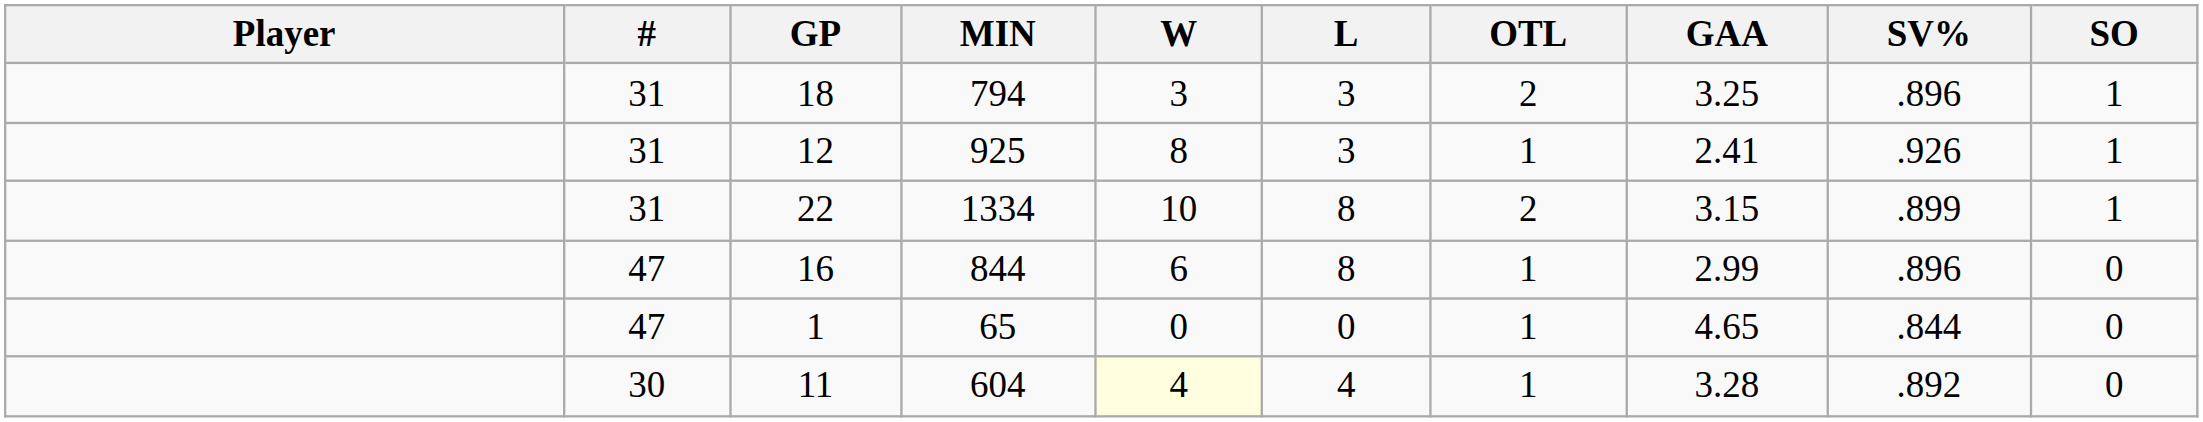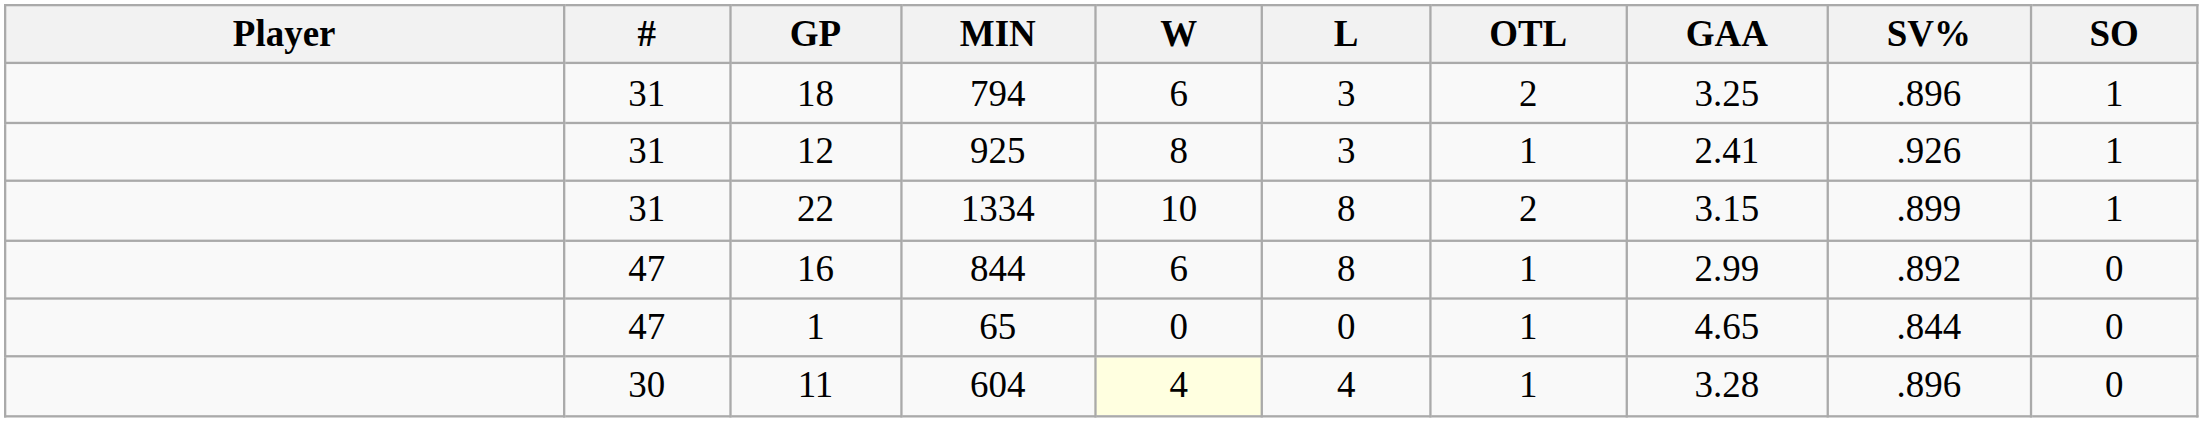 <table class="wikitable sortable" width="60%">
 <tr>
 <th bgcolor="#DDDDFF" width="10%">Player</th>
 <th width="3%" bgcolor="#DDDDFF" title="Number">#</th>
 <th width="3%" bgcolor="#DDDDFF" title="Games played in">GP</th>
 <th width="3%" bgcolor="#DDDDFF" title="Minutes played">MIN</th>
 <th width="3%" bgcolor="#DDDDFF" title="Win">W</th>
 <th width="3%" bgcolor="#DDDDFF"title="Loss">L</th>
 <th width="3%" bgcolor="#DDDDFF" title="Over time loss">OTL</th>
 <th width="3%" bgcolor="#DDDDFF" title="Goals against average">GAA</th>
 <th width="3%" bgcolor="#DDDDFF" title="Save percentage">SV%</th>
 <th width="3%" bgcolor="#DDDDFF"title="Shutouts">SO</th>
 </tr>
 <tr align="center">
 <td align="right"></td>
 <td>31</td>
 <td>18</td>
 <td>794</td>
-<td>3</td>
+<td>6</td>
 <td>3</td>
 <td>2</td>
 <td>3.25</td>
 <td>.896</td>
 <td>1</td>
 </tr>
 <tr align="center">
 <td align="right"></td>
 <td>31</td>
 <td>12</td>
 <td>925</td>
 <td>8</td>
 <td>3</td>
 <td>1</td>
 <td>2.41</td>
 <td>.926</td>
 <td>1</td>
 </tr>
 <tr align="center">
 <td align="right"></td>
 <td>31</td>
 <td>22</td>
 <td>1334</td>
 <td>10</td>
 <td>8</td>
 <td>2</td>
 <td>3.15</td>
 <td>.899</td>
 <td>1</td>
 </tr>
 <tr align="center">
 <td align="right"></td>
 <td>47</td>
 <td>16</td>
 <td>844</td>
 <td>6</td>
 <td>8</td>
 <td>1</td>
 <td>2.99</td>
-<td>.896</td>
+<td>.892</td>
 <td>0</td>
 </tr>
 <tr align="center">
 <td align="right"></td>
 <td>47</td>
 <td>1</td>
 <td>65</td>
 <td>0</td>
 <td>0</td>
 <td>1</td>
 <td>4.65</td>
 <td>.844</td>
 <td>0</td>
 </tr>
 <tr align="center">
 <td align="right"></td>
 <td>30</td>
 <td>11</td>
 <td>604</td>
 <td style="background: lightyellow;">4</td>
 <td>4</td>
 <td>1</td>
 <td>3.28</td>
-<td>.892</td>
+<td>.896</td>
 <td>0</td>
 </tr>
 </table>
